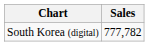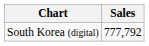 <table class="wikitable">
 <tr>
 <th>Chart</th>
 <th>Sales</th>
 </tr>
 <tr>
 <td>South Korea <small>(digital)</small></td>
-<td align="center">777,782</td>
+<td align="center">777,792</td>
 </tr>
 </table>
